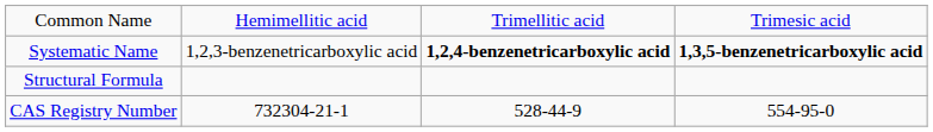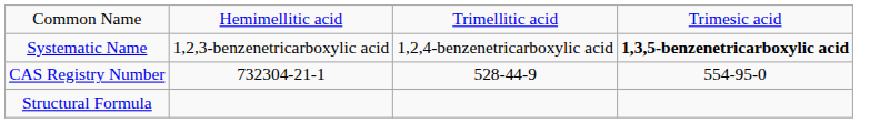 <table class="wikitable" style="text-align:center; font-size:90%">
 <tr>
 <td>Common Name</td>
 <td><a href='#'>Hemimellitic acid</a></td>
 <td><a href='#'>Trimellitic acid</a></td>
 <td><a href='#'>Trimesic acid</a></td>
 </tr>
 <tr>
 <td><a href='#'>Systematic Name</a></td>
 <td>1,2,3-benzenetricarboxylic acid</td>
-<td><strong>1,2,4-benzenetricarboxylic acid</strong></td>
+<td>1,2,4-benzenetricarboxylic acid</td>
 <td><strong>1,3,5-benzenetricarboxylic acid</strong></td>
+</tr>
+<tr>
+<td><a href='#'>CAS Registry Number</a></td>
+<td>732304-21-1</td>
+<td>528-44-9</td>
+<td>554-95-0</td>
 </tr>
 <tr>
 <td><a href='#'>Structural Formula</a></td>
 <td></td>
 <td></td>
 <td></td>
 </tr>
-<tr>
-<td><a href='#'>CAS Registry Number</a></td>
-<td>732304-21-1</td>
-<td>528-44-9</td>
-<td>554-95-0</td>
-</tr>
 </table>
